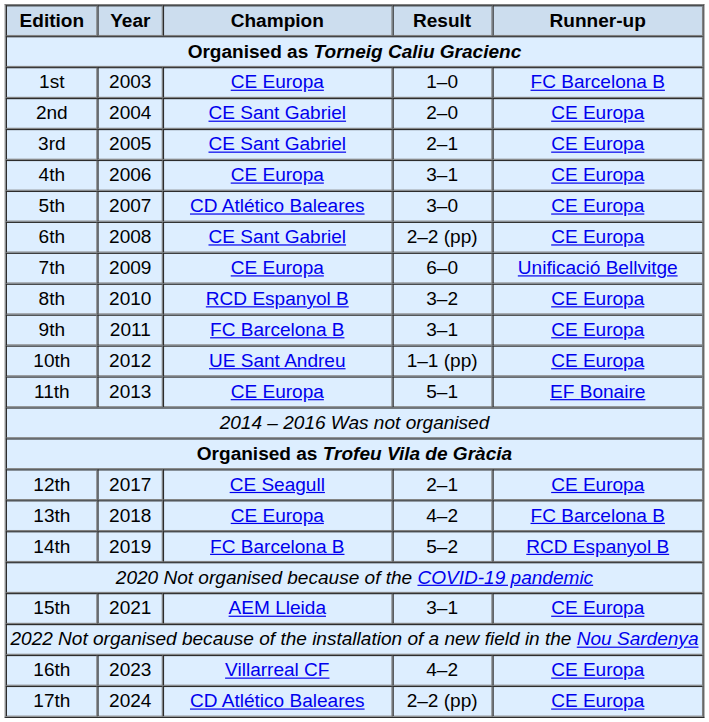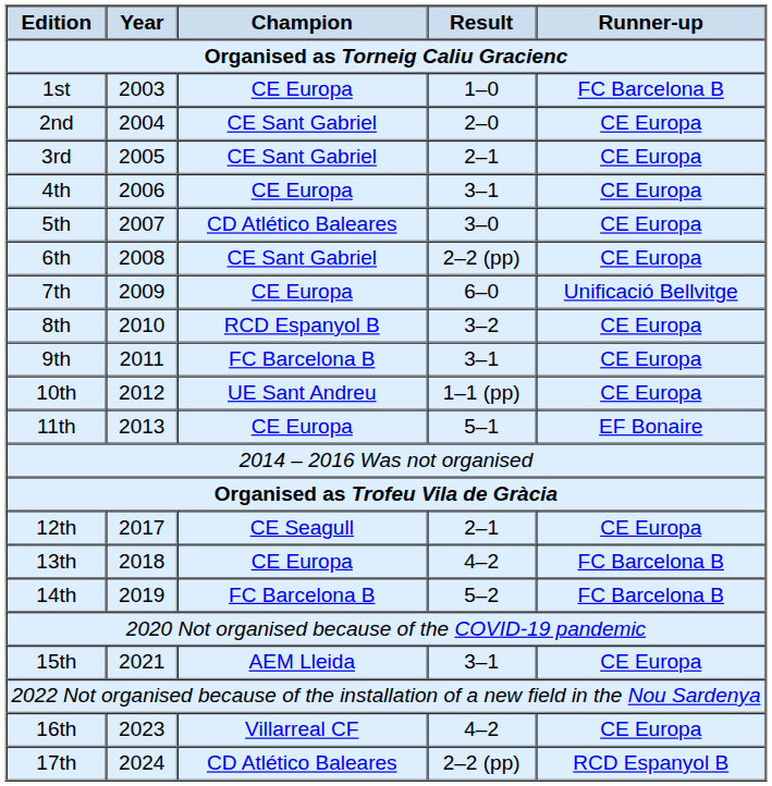 <table border=1 cellpadding=3 cellspacing=0  style="margin:auto">
 <tr>
 <th style="background:#CCDDEE;">Edition</th>
 <th style="background:#CCDDEE;">Year</th>
 <th style="background:#CCDDEE;">Champion</th>
 <th style="background:#CCDDEE;">Result</th>
 <th style="background:#CCDDEE;">Runner-up</th>
 </tr>
 <tr align=center bgcolor=#DDEEFF>
 <th colspan=5>Organised as <em>Torneig Caliu Gracienc</em></th>
 </tr>
 <tr align=center bgcolor=#DDEEFF>
 <td>1st</td>
 <td>2003</td>
 <td><a href='#'>CE Europa</a></td>
 <td>1–0</td>
 <td><a href='#'>FC Barcelona B</a></td>
 </tr>
 <tr align=center bgcolor=#DDEEFF>
 <td>2nd</td>
 <td>2004</td>
 <td><a href='#'>CE Sant Gabriel</a></td>
 <td>2–0</td>
 <td><a href='#'>CE Europa</a></td>
 </tr>
 <tr align=center bgcolor=#DDEEFF>
 <td>3rd</td>
 <td>2005</td>
 <td><a href='#'>CE Sant Gabriel</a></td>
 <td>2–1</td>
 <td><a href='#'>CE Europa</a></td>
 </tr>
 <tr align=center bgcolor=#DDEEFF>
 <td>4th</td>
 <td>2006</td>
 <td><a href='#'>CE Europa</a></td>
 <td>3–1</td>
 <td><a href='#'>CE Europa</a></td>
 </tr>
 <tr align=center bgcolor=#DDEEFF>
 <td>5th</td>
 <td>2007</td>
 <td><a href='#'>CD Atlético Baleares</a></td>
 <td>3–0</td>
 <td><a href='#'>CE Europa</a></td>
 </tr>
 <tr align=center bgcolor=#DDEEFF>
 <td>6th</td>
 <td>2008</td>
 <td><a href='#'>CE Sant Gabriel</a></td>
 <td>2–2 (pp)</td>
 <td><a href='#'>CE Europa</a></td>
 </tr>
 <tr align=center bgcolor=#DDEEFF>
 <td>7th</td>
 <td>2009</td>
 <td><a href='#'>CE Europa</a></td>
 <td>6–0</td>
 <td><a href='#'>Unificació Bellvitge</a></td>
 </tr>
 <tr align=center bgcolor=#DDEEFF>
 <td>8th</td>
 <td>2010</td>
 <td><a href='#'>RCD Espanyol B</a></td>
 <td>3–2</td>
 <td><a href='#'>CE Europa</a></td>
 </tr>
 <tr align=center bgcolor=#DDEEFF>
 <td>9th</td>
 <td>2011</td>
 <td><a href='#'>FC Barcelona B</a></td>
 <td>3–1</td>
 <td><a href='#'>CE Europa</a></td>
 </tr>
 <tr align=center bgcolor=#DDEEFF>
 <td>10th</td>
 <td>2012</td>
 <td><a href='#'>UE Sant Andreu</a></td>
 <td>1–1 (pp)</td>
 <td><a href='#'>CE Europa</a></td>
 </tr>
 <tr align=center bgcolor=#DDEEFF>
 <td>11th</td>
 <td>2013</td>
 <td><a href='#'>CE Europa</a></td>
 <td>5–1</td>
 <td><a href='#'>EF Bonaire</a></td>
 </tr>
 <tr align=center bgcolor=#DDEEFF>
 <td colspan=5><em>2014 – 2016 Was not organised</em></td>
 </tr>
 <tr align=center bgcolor=#DDEEFF>
 <th colspan=5>Organised as <em>Trofeu Vila de Gràcia</em></th>
 </tr>
 <tr align=center bgcolor=#DDEEFF>
 <td>12th</td>
 <td>2017</td>
 <td><a href='#'>CE Seagull</a></td>
 <td>2–1</td>
 <td><a href='#'>CE Europa</a></td>
 </tr>
 <tr align=center bgcolor=#DDEEFF>
 <td>13th</td>
 <td>2018</td>
 <td><a href='#'>CE Europa</a></td>
 <td>4–2</td>
 <td><a href='#'>FC Barcelona B</a></td>
 </tr>
 <tr align=center bgcolor=#DDEEFF>
 <td>14th</td>
 <td>2019</td>
 <td><a href='#'>FC Barcelona B</a></td>
 <td>5–2</td>
-<td><a href='#'>RCD Espanyol B</a></td>
+<td><a href='#'>FC Barcelona B</a></td>
 </tr>
 <tr align=center bgcolor=#DDEEFF>
 <td colspan=5><em>2020 Not organised because of the <a href='#'>COVID-19 pandemic</a></em></td>
 </tr>
 <tr align=center bgcolor=#DDEEFF>
 <td>15th</td>
 <td>2021</td>
 <td><a href='#'>AEM Lleida</a></td>
 <td>3–1</td>
 <td><a href='#'>CE Europa</a></td>
 </tr>
 <tr align=center bgcolor=#DDEEFF>
 <td colspan=5><em>2022 Not organised because of the installation of a new field in the <a href='#'>Nou Sardenya</a></em></td>
 </tr>
 <tr align=center bgcolor=#DDEEFF>
 <td>16th</td>
 <td>2023</td>
 <td><a href='#'>Villarreal CF</a></td>
 <td>4–2</td>
 <td><a href='#'>CE Europa</a></td>
 </tr>
 <tr align=center bgcolor=#DDEEFF>
 <td>17th</td>
 <td>2024</td>
 <td><a href='#'>CD Atlético Baleares</a></td>
 <td>2–2 (pp)</td>
-<td><a href='#'>CE Europa</a></td>
+<td><a href='#'>RCD Espanyol B</a></td>
 </tr>
 </table>
